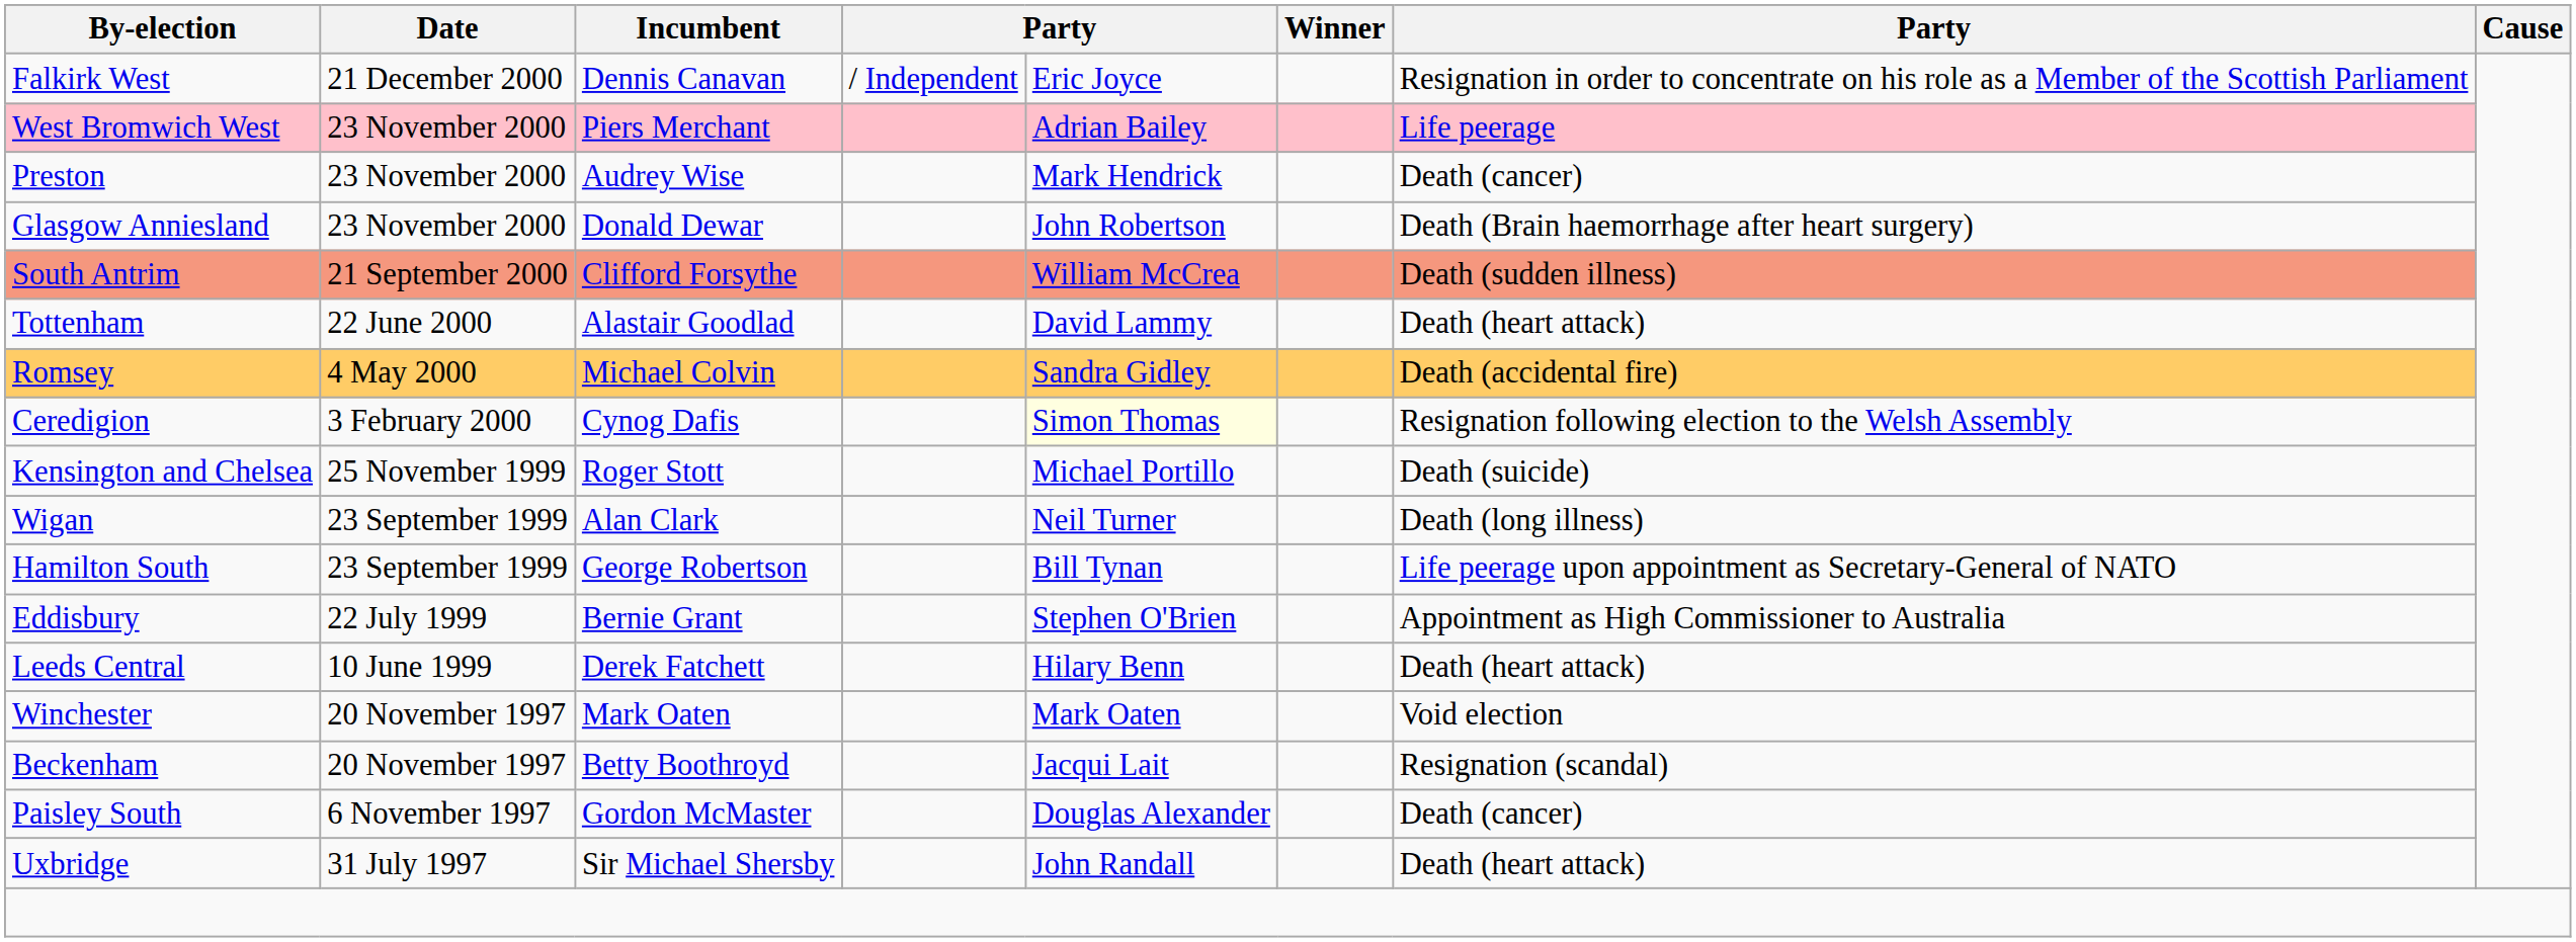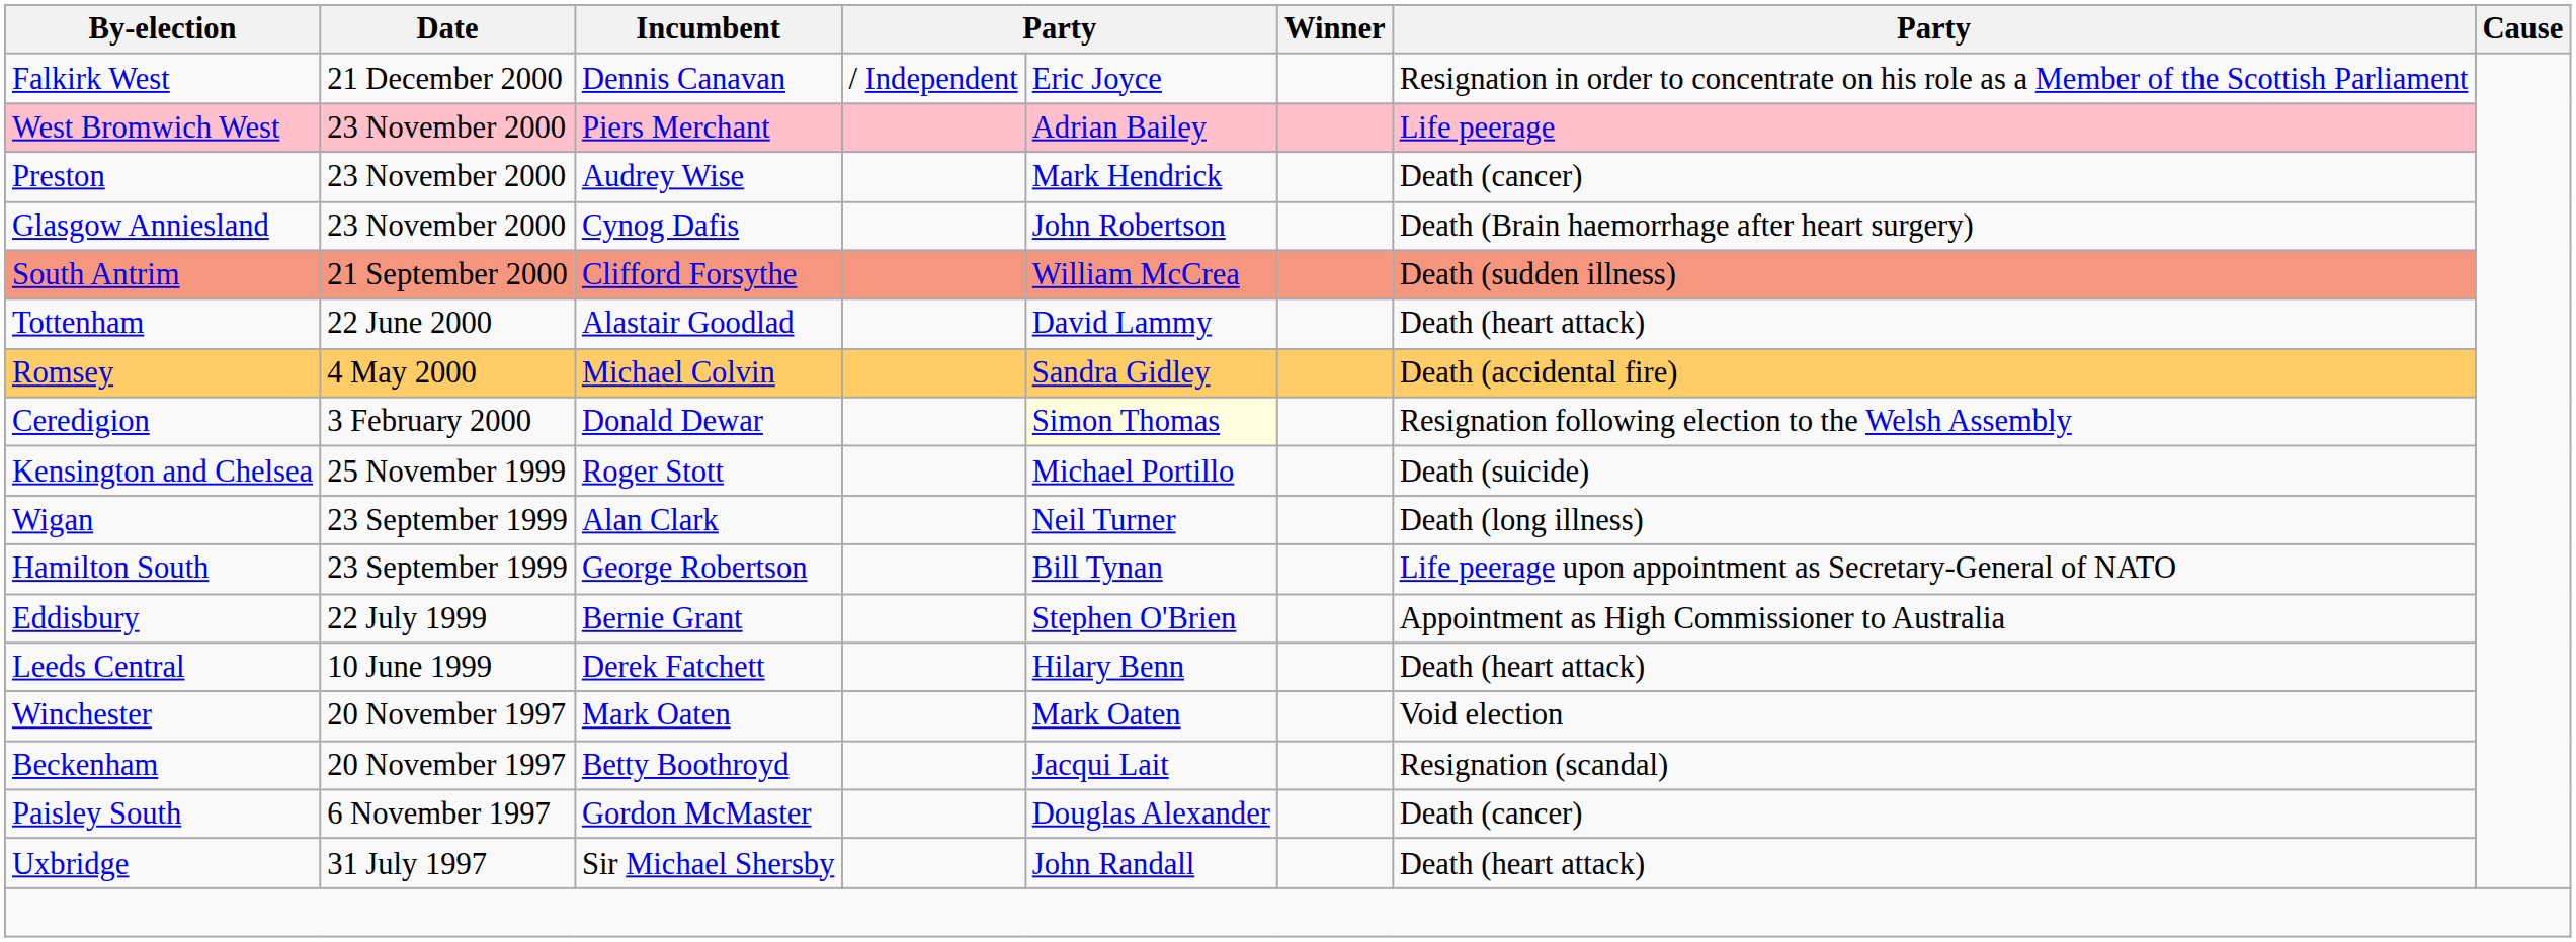 <table class="wikitable">
 <tr>
 <th>By-election</th>
 <th>Date</th>
 <th>Incumbent</th>
 <th colspan=2>Party</th>
 <th>Winner</th>
 <th colspan=2>Party</th>
 <th>Cause</th>
 </tr>
 <tr>
 <td><a href='#'>Falkirk West</a></td>
 <td>21 December 2000</td>
 <td><a href='#'>Dennis Canavan</a></td>
 <td>/ <a href='#'>Independent</a></td>
 <td><a href='#'>Eric Joyce</a></td>
 <td></td>
 <td>Resignation in order to concentrate on his role as a <a href='#'>Member of the Scottish Parliament</a></td>
 </tr>
 <tr bgcolor=pink>
 <td><a href='#'>West Bromwich West</a></td>
 <td>23 November 2000</td>
 <td><a href='#'>Piers Merchant</a></td>
 <td></td>
 <td><a href='#'>Adrian Bailey</a></td>
 <td></td>
 <td><a href='#'>Life peerage</a></td>
 </tr>
 <tr>
 <td><a href='#'>Preston</a></td>
 <td>23 November 2000</td>
 <td><a href='#'>Audrey Wise</a></td>
 <td></td>
 <td><a href='#'>Mark Hendrick</a></td>
 <td></td>
 <td>Death (cancer)</td>
 </tr>
 <tr>
 <td><a href='#'>Glasgow Anniesland</a></td>
 <td>23 November 2000</td>
-<td><a href='#'>Donald Dewar</a></td>
+<td><a href='#'>Cynog Dafis</a></td>
 <td></td>
 <td><a href='#'>John Robertson</a></td>
 <td></td>
 <td>Death (Brain haemorrhage after heart surgery)</td>
 </tr>
 <tr bgcolor="#F5977E">
 <td><a href='#'>South Antrim</a></td>
 <td>21 September 2000</td>
 <td><a href='#'>Clifford Forsythe</a></td>
 <td></td>
 <td><a href='#'>William McCrea</a></td>
 <td></td>
 <td>Death (sudden illness)</td>
 </tr>
 <tr>
 <td><a href='#'>Tottenham</a></td>
 <td>22 June 2000</td>
 <td><a href='#'>Alastair Goodlad</a></td>
 <td></td>
 <td><a href='#'>David Lammy</a></td>
 <td></td>
 <td>Death (heart attack)</td>
 </tr>
 <tr bgcolor=ffcc66>
 <td><a href='#'>Romsey</a></td>
 <td>4 May 2000</td>
 <td><a href='#'>Michael Colvin</a></td>
 <td></td>
 <td><a href='#'>Sandra Gidley</a></td>
 <td></td>
 <td>Death (accidental fire)</td>
 </tr>
 <tr>
 <td><a href='#'>Ceredigion</a></td>
 <td>3 February 2000</td>
-<td><a href='#'>Cynog Dafis</a></td>
+<td><a href='#'>Donald Dewar</a></td>
 <td></td>
 <td style="background: lightyellow;"><a href='#'>Simon Thomas</a></td>
 <td></td>
 <td>Resignation following election to the <a href='#'>Welsh Assembly</a></td>
 </tr>
 <tr>
 <td><a href='#'>Kensington and Chelsea</a></td>
 <td>25 November 1999</td>
 <td><a href='#'>Roger Stott</a></td>
 <td></td>
 <td><a href='#'>Michael Portillo</a></td>
 <td></td>
 <td>Death (suicide)</td>
 </tr>
 <tr>
 <td><a href='#'>Wigan</a></td>
 <td>23 September 1999</td>
 <td><a href='#'>Alan Clark</a></td>
 <td></td>
 <td><a href='#'>Neil Turner</a></td>
 <td></td>
 <td>Death (long illness)</td>
 </tr>
 <tr>
 <td><a href='#'>Hamilton South</a></td>
 <td>23 September 1999</td>
 <td><a href='#'>George Robertson</a></td>
 <td></td>
 <td><a href='#'>Bill Tynan</a></td>
 <td></td>
 <td><a href='#'>Life peerage</a> upon appointment as Secretary-General of NATO</td>
 </tr>
 <tr>
 <td><a href='#'>Eddisbury</a></td>
 <td>22 July 1999</td>
 <td><a href='#'>Bernie Grant</a></td>
 <td></td>
 <td><a href='#'>Stephen O'Brien</a></td>
 <td></td>
 <td>Appointment as High Commissioner to Australia</td>
 </tr>
 <tr>
 <td><a href='#'>Leeds Central</a></td>
 <td>10 June 1999</td>
 <td><a href='#'>Derek Fatchett</a></td>
 <td></td>
 <td><a href='#'>Hilary Benn</a></td>
 <td></td>
 <td>Death (heart attack)</td>
 </tr>
 <tr>
 <td><a href='#'>Winchester</a></td>
 <td>20 November 1997</td>
 <td><a href='#'>Mark Oaten</a></td>
 <td></td>
 <td><a href='#'>Mark Oaten</a></td>
 <td></td>
 <td>Void election</td>
 </tr>
 <tr>
 <td><a href='#'>Beckenham</a></td>
 <td>20 November 1997</td>
 <td><a href='#'>Betty Boothroyd</a></td>
 <td></td>
 <td><a href='#'>Jacqui Lait</a></td>
 <td></td>
 <td>Resignation (scandal)</td>
 </tr>
 <tr>
 <td><a href='#'>Paisley South</a></td>
 <td>6 November 1997</td>
 <td><a href='#'>Gordon McMaster</a></td>
 <td></td>
 <td><a href='#'>Douglas Alexander</a></td>
 <td></td>
 <td>Death (cancer)</td>
 </tr>
 <tr>
 <td><a href='#'>Uxbridge</a></td>
 <td>31 July 1997</td>
 <td>Sir <a href='#'>Michael Shersby</a></td>
 <td></td>
 <td><a href='#'>John Randall</a></td>
 <td></td>
 <td>Death (heart attack)</td>
 </tr>
 <tr>
 <td colspan=9><br></td>
 </tr>
 </table>
